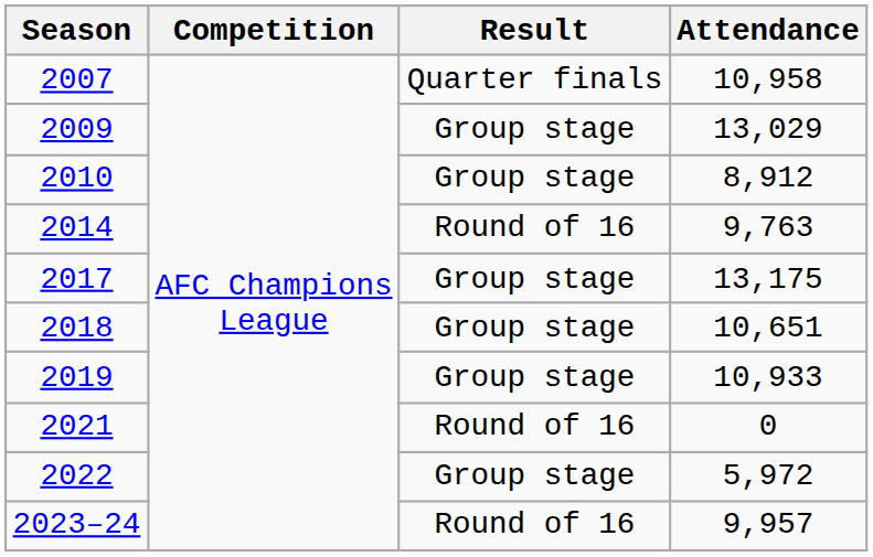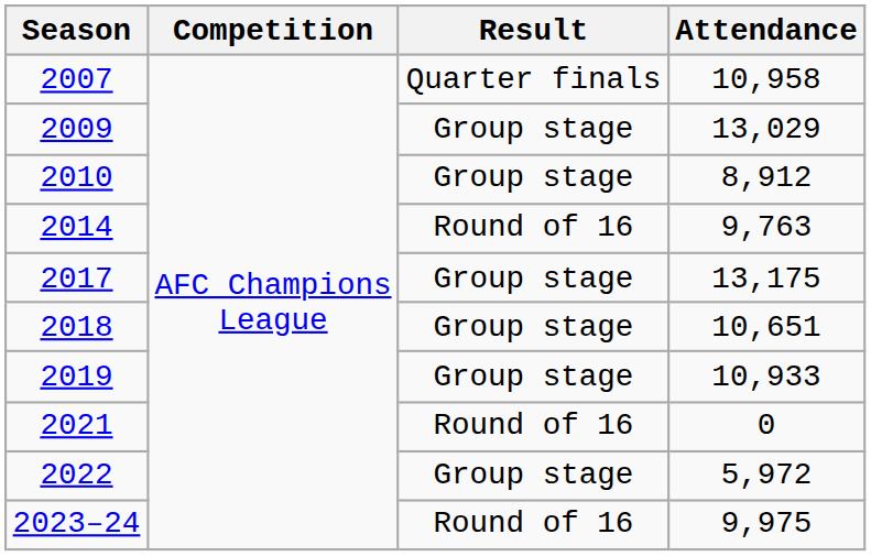 <table class="wikitable" style="text-align: center;">
 <tr>
 <th>Season</th>
 <th>Competition</th>
 <th>Result</th>
 <th>Attendance</th>
 </tr>
 <tr>
 <td><a href='#'>2007</a></td>
 <td rowspan="10"><a href='#'>AFC Champions<br>League</a></td>
 <td>Quarter finals</td>
 <td>10,958</td>
 </tr>
 <tr>
 <td><a href='#'>2009</a></td>
 <td>Group stage</td>
 <td>13,029</td>
 </tr>
 <tr>
 <td><a href='#'>2010</a></td>
 <td>Group stage</td>
 <td>8,912</td>
 </tr>
 <tr>
 <td><a href='#'>2014</a></td>
 <td>Round of 16</td>
 <td>9,763</td>
 </tr>
 <tr>
 <td><a href='#'>2017</a></td>
 <td>Group stage</td>
 <td>13,175</td>
 </tr>
 <tr>
 <td><a href='#'>2018</a></td>
 <td>Group stage</td>
 <td>10,651</td>
 </tr>
 <tr>
 <td><a href='#'>2019</a></td>
 <td>Group stage</td>
 <td>10,933</td>
 </tr>
 <tr>
 <td><a href='#'>2021</a></td>
 <td>Round of 16</td>
 <td>0</td>
 </tr>
 <tr>
 <td><a href='#'>2022</a></td>
 <td>Group stage</td>
 <td>5,972</td>
 </tr>
 <tr>
 <td><a href='#'>2023–24</a></td>
 <td>Round of 16</td>
-<td>9,957</td>
+<td>9,975</td>
 </tr>
 </table>
